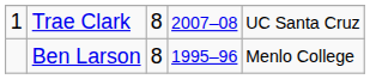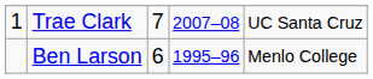 <table class="wikitable">
 <tr>
 </tr>
 <tr>
 <td>1</td>
 <td><a href='#'>Trae Clark</a></td>
-<td>8</td>
+<td>7</td>
 <td style="font-size:80%;"><a href='#'>2007–08</a></td>
 <td style="font-size:80%;">UC Santa Cruz</td>
 </tr>
 <tr>
 <td></td>
 <td><a href='#'>Ben Larson</a></td>
-<td>8</td>
+<td>6</td>
 <td style="font-size:80%;"><a href='#'>1995–96</a></td>
 <td style="font-size:80%;">Menlo College</td>
 </tr>
 </table>
